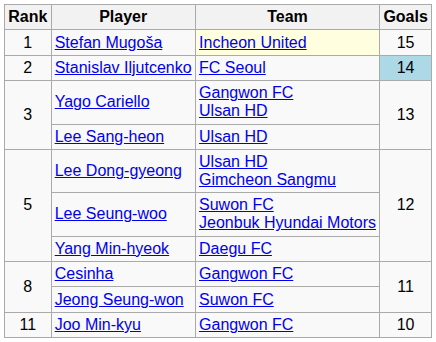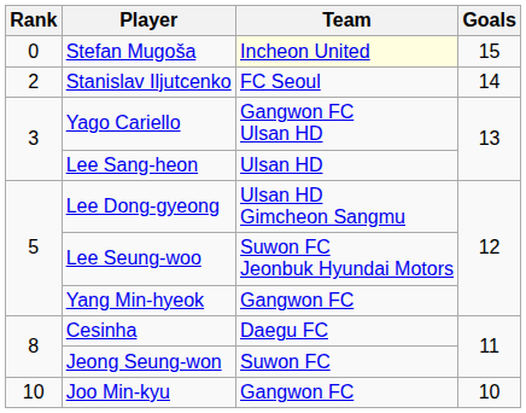 <table class="wikitable">
 <tr>
 <th>Rank</th>
 <th>Player</th>
 <th>Team</th>
 <th>Goals</th>
 </tr>
 <tr>
-<td align=center>1</td>
+<td align=center>0</td>
 <td> <a href='#'>Stefan Mugoša</a></td>
 <td style="background: lightyellow;"><a href='#'>Incheon United</a></td>
 <td align=center>15</td>
 </tr>
 <tr>
 <td align=center>2</td>
 <td> <a href='#'>Stanislav Iljutcenko</a></td>
 <td><a href='#'>FC Seoul</a></td>
-<td align=center style="background: lightblue;">14</td>
+<td align=center>14</td>
 </tr>
 <tr>
 <td align=center rowspan=2>3</td>
 <td> <a href='#'>Yago Cariello</a></td>
 <td><a href='#'>Gangwon FC</a><br><a href='#'>Ulsan HD</a></td>
 <td align=center rowspan=2>13</td>
 </tr>
 <tr>
 <td> <a href='#'>Lee Sang-heon</a></td>
 <td><a href='#'>Ulsan HD</a></td>
 </tr>
 <tr>
 <td align=center rowspan=3>5</td>
 <td> <a href='#'>Lee Dong-gyeong</a></td>
 <td><a href='#'>Ulsan HD</a><br><a href='#'>Gimcheon Sangmu</a></td>
 <td align=center rowspan=3>12</td>
 </tr>
 <tr>
 <td> <a href='#'>Lee Seung-woo</a></td>
 <td><a href='#'>Suwon FC</a><br><a href='#'>Jeonbuk Hyundai Motors</a></td>
 </tr>
 <tr>
 <td> <a href='#'>Yang Min-hyeok</a></td>
-<td><a href='#'>Daegu FC</a></td>
+<td><a href='#'>Gangwon FC</a></td>
 </tr>
 <tr>
 <td align=center rowspan=2>8</td>
 <td> <a href='#'>Cesinha</a></td>
-<td><a href='#'>Gangwon FC</a></td>
+<td><a href='#'>Daegu FC</a></td>
 <td align=center rowspan=2>11</td>
 </tr>
 <tr>
 <td> <a href='#'>Jeong Seung-won</a></td>
 <td><a href='#'>Suwon FC</a></td>
 </tr>
 <tr>
-<td align=center>11</td>
+<td align=center>10</td>
 <td> <a href='#'>Joo Min-kyu</a></td>
 <td><a href='#'>Gangwon FC</a></td>
 <td align=center>10</td>
 </tr>
 </table>
